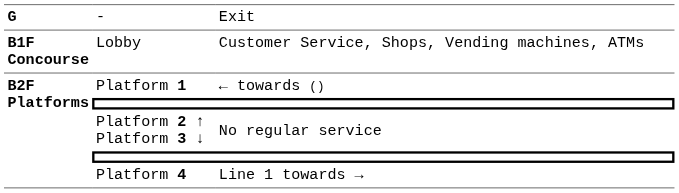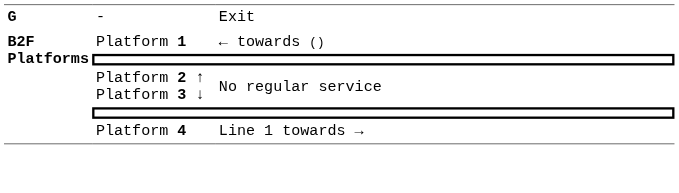 <table table border=0 cellspacing=0 cellpadding=3>
 <tr>
 <td style="border-top:solid 1px gray;" width=50 valign=top><strong>G</strong></td>
 <td style="border-top:solid 1px gray;" width=100 valign=top>-</td>
 <td style="border-top:solid 1px gray;" width=390 valign=top>Exit</td>
-</tr>
-<tr>
-<td style="border-bottom:solid 1px gray; border-top:solid 1px gray;" valign=top width=50><strong>B1F<br>Concourse</strong></td>
-<td style="border-bottom:solid 1px gray; border-top:solid 1px gray;" valign=top width=100>Lobby</td>
-<td style="border-bottom:solid 1px gray; border-top:solid 1px gray;" valign=top width=390>Customer Service, Shops, Vending machines, ATMs</td>
 </tr>
 <tr>
 <td style="border-bottom:solid 1px gray;" rowspan=5 valign=top><strong>B2F<br>Platforms</strong></td>
 <td>Platform <strong>1</strong></td>
 <td>←  towards  <small>()</small></td>
 </tr>
 <tr>
 <td style="border-right:solid 2px black;border-left:solid 2px black;border-top:solid 2px black;border-bottom:solid 2px black;text-align:center;" colspan=2></td>
 </tr>
 <tr>
 <td>Platform <strong>2 ↑</strong><br>Platform <strong>3 ↓</strong></td>
 <td> No regular service</td>
 </tr>
 <tr>
 <td style="border-right:solid 2px black;border-left:solid 2px black;border-top:solid 2px black;border-bottom:solid 2px black;text-align:center;" colspan=2></td>
 </tr>
 <tr>
 <td style="border-bottom:solid 1px gray;">Platform <strong>4</strong></td>
 <td style="border-bottom:solid 1px gray;">  Line 1 towards   →</td>
 </tr>
 </table>
